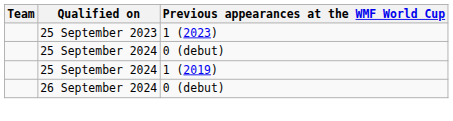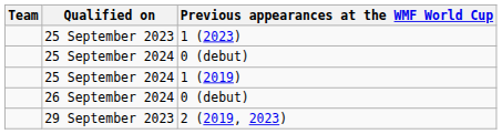 <table class="wikitable sortable">
 <tr>
 <th>Team</th>
 <th>Qualified on</th>
 <th data-sort-type="number">Previous appearances at the <a href='#'>WMF World Cup</a></th>
 </tr>
 <tr>
 <td></td>
 <td>25 September 2023</td>
 <td>1 (<a href='#'>2023</a>)</td>
 </tr>
 <tr>
 <td></td>
 <td>25 September 2024</td>
 <td>0 (debut)</td>
 </tr>
 <tr>
 <td></td>
 <td>25 September 2024</td>
 <td>1 (<a href='#'>2019</a>)</td>
 </tr>
 <tr>
 <td></td>
 <td>26 September 2024</td>
 <td>0 (debut)</td>
 </tr>
+<tr>
+<td></td>
+<td>29 September 2023</td>
+<td>2 (<a href='#'>2019</a>, <a href='#'>2023</a>)</td>
+</tr>
 </table>
